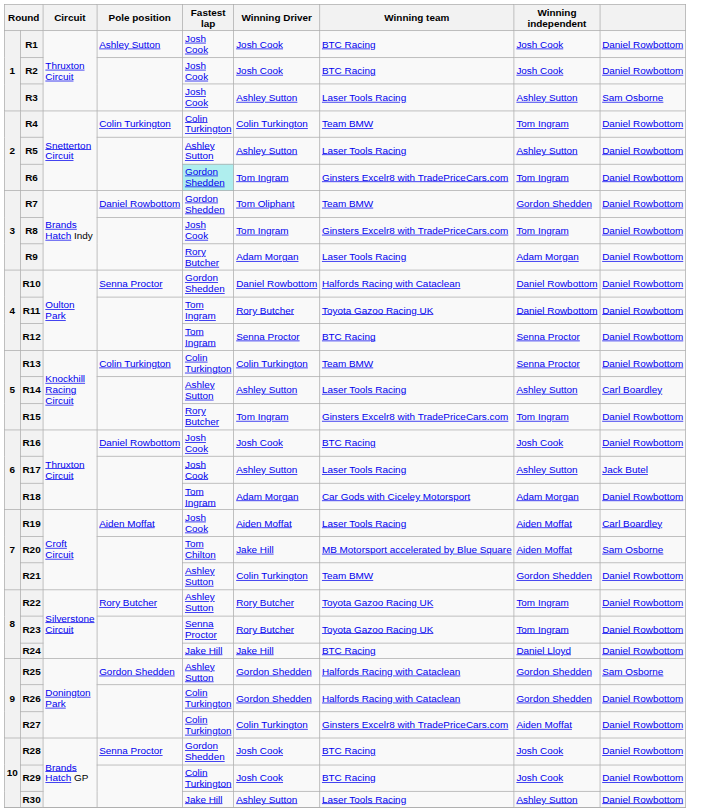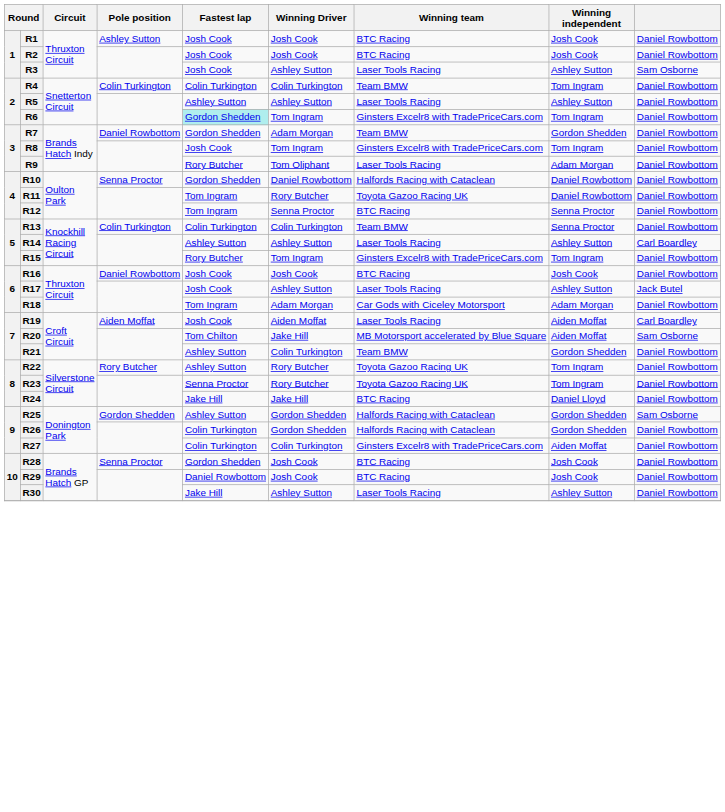 <table class="wikitable" style="font-size: 85%">
 <tr>
 <th colspan=2>Round</th>
 <th>Circuit</th>
 <th>Pole position</th>
 <th>Fastest lap</th>
 <th>Winning Driver</th>
 <th>Winning team</th>
 <th>Winning independent</th>
 <th></th>
 </tr>
 <tr>
 <th rowspan=3>1</th>
 <th>R1</th>
 <td rowspan=3><a href='#'>Thruxton Circuit</a></td>
 <td><a href='#'>Ashley Sutton</a></td>
 <td><a href='#'>Josh Cook</a></td>
 <td><a href='#'>Josh Cook</a></td>
 <td><a href='#'>BTC Racing</a></td>
 <td><a href='#'>Josh Cook</a></td>
 <td nowrap><a href='#'>Daniel Rowbottom</a></td>
 </tr>
 <tr>
 <th>R2</th>
 <td rowspan=2></td>
 <td><a href='#'>Josh Cook</a></td>
 <td><a href='#'>Josh Cook</a></td>
 <td><a href='#'>BTC Racing</a></td>
 <td><a href='#'>Josh Cook</a></td>
 <td><a href='#'>Daniel Rowbottom</a></td>
 </tr>
 <tr>
 <th>R3</th>
 <td><a href='#'>Josh Cook</a></td>
 <td><a href='#'>Ashley Sutton</a></td>
 <td><a href='#'>Laser Tools Racing</a></td>
 <td><a href='#'>Ashley Sutton</a></td>
 <td><a href='#'>Sam Osborne</a></td>
 </tr>
 <tr>
 <th rowspan=3>2</th>
 <th>R4</th>
 <td rowspan=3><a href='#'>Snetterton Circuit</a></td>
 <td><a href='#'>Colin Turkington</a></td>
 <td><a href='#'>Colin Turkington</a></td>
 <td><a href='#'>Colin Turkington</a></td>
 <td><a href='#'>Team BMW</a></td>
 <td><a href='#'>Tom Ingram</a></td>
 <td><a href='#'>Daniel Rowbottom</a></td>
 </tr>
 <tr>
 <th>R5</th>
 <td rowspan=2></td>
 <td><a href='#'>Ashley Sutton</a></td>
 <td><a href='#'>Ashley Sutton</a></td>
 <td><a href='#'>Laser Tools Racing</a></td>
 <td><a href='#'>Ashley Sutton</a></td>
 <td><a href='#'>Daniel Rowbottom</a></td>
 </tr>
 <tr>
 <th>R6</th>
 <td style="background: paleturquoise;"><a href='#'>Gordon Shedden</a></td>
 <td><a href='#'>Tom Ingram</a></td>
 <td nowrap><a href='#'>Ginsters Excelr8 with TradePriceCars.com</a></td>
 <td><a href='#'>Tom Ingram</a></td>
 <td><a href='#'>Daniel Rowbottom</a></td>
 </tr>
 <tr>
 <th rowspan=3>3</th>
 <th>R7</th>
 <td rowspan=3><a href='#'>Brands Hatch</a> Indy</td>
 <td><a href='#'>Daniel Rowbottom</a></td>
 <td><a href='#'>Gordon Shedden</a></td>
-<td><a href='#'>Tom Oliphant</a></td>
+<td><a href='#'>Adam Morgan</a></td>
 <td><a href='#'>Team BMW</a></td>
 <td><a href='#'>Gordon Shedden</a></td>
 <td><a href='#'>Daniel Rowbottom</a></td>
 </tr>
 <tr>
 <th>R8</th>
 <td rowspan=2></td>
 <td><a href='#'>Josh Cook</a></td>
 <td><a href='#'>Tom Ingram</a></td>
 <td><a href='#'>Ginsters Excelr8 with TradePriceCars.com</a></td>
 <td><a href='#'>Tom Ingram</a></td>
 <td><a href='#'>Daniel Rowbottom</a></td>
 </tr>
 <tr>
 <th>R9</th>
 <td><a href='#'>Rory Butcher</a></td>
-<td><a href='#'>Adam Morgan</a></td>
+<td><a href='#'>Tom Oliphant</a></td>
 <td><a href='#'>Laser Tools Racing</a></td>
 <td><a href='#'>Adam Morgan</a></td>
 <td><a href='#'>Daniel Rowbottom</a></td>
 </tr>
 <tr>
 <th rowspan=3>4</th>
 <th>R10</th>
 <td rowspan=3><a href='#'>Oulton Park</a></td>
 <td><a href='#'>Senna Proctor</a></td>
 <td><a href='#'>Gordon Shedden</a></td>
 <td nowrap><a href='#'>Daniel Rowbottom</a></td>
 <td><a href='#'>Halfords Racing with Cataclean</a></td>
 <td><a href='#'>Daniel Rowbottom</a></td>
 <td><a href='#'>Daniel Rowbottom</a></td>
 </tr>
 <tr>
 <th>R11</th>
 <td rowspan=2></td>
 <td><a href='#'>Tom Ingram</a></td>
 <td><a href='#'>Rory Butcher</a></td>
 <td><a href='#'>Toyota Gazoo Racing UK</a></td>
 <td nowrap><a href='#'>Daniel Rowbottom</a></td>
 <td><a href='#'>Daniel Rowbottom</a></td>
 </tr>
 <tr>
 <th>R12</th>
 <td><a href='#'>Tom Ingram</a></td>
 <td><a href='#'>Senna Proctor</a></td>
 <td><a href='#'>BTC Racing</a></td>
 <td><a href='#'>Senna Proctor</a></td>
 <td><a href='#'>Daniel Rowbottom</a></td>
 </tr>
 <tr>
 <th rowspan=3>5</th>
 <th>R13</th>
 <td rowspan=3><a href='#'>Knockhill Racing Circuit</a></td>
 <td><a href='#'>Colin Turkington</a></td>
 <td><a href='#'>Colin Turkington</a></td>
 <td><a href='#'>Colin Turkington</a></td>
 <td><a href='#'>Team BMW</a></td>
 <td><a href='#'>Senna Proctor</a></td>
 <td><a href='#'>Daniel Rowbottom</a></td>
 </tr>
 <tr>
 <th>R14</th>
 <td rowspan=2></td>
 <td><a href='#'>Ashley Sutton</a></td>
 <td><a href='#'>Ashley Sutton</a></td>
 <td><a href='#'>Laser Tools Racing</a></td>
 <td><a href='#'>Ashley Sutton</a></td>
 <td><a href='#'>Carl Boardley</a></td>
 </tr>
 <tr>
 <th>R15</th>
 <td><a href='#'>Rory Butcher</a></td>
 <td><a href='#'>Tom Ingram</a></td>
 <td><a href='#'>Ginsters Excelr8 with TradePriceCars.com</a></td>
 <td><a href='#'>Tom Ingram</a></td>
 <td><a href='#'>Daniel Rowbottom</a></td>
 </tr>
 <tr>
 <th rowspan=3>6</th>
 <th>R16</th>
 <td rowspan=3><a href='#'>Thruxton Circuit</a></td>
 <td nowrap><a href='#'>Daniel Rowbottom</a></td>
 <td><a href='#'>Josh Cook</a></td>
 <td><a href='#'>Josh Cook</a></td>
 <td><a href='#'>BTC Racing</a></td>
 <td><a href='#'>Josh Cook</a></td>
 <td><a href='#'>Daniel Rowbottom</a></td>
 </tr>
 <tr>
 <th>R17</th>
 <td rowspan=2></td>
 <td><a href='#'>Josh Cook</a></td>
 <td><a href='#'>Ashley Sutton</a></td>
 <td><a href='#'>Laser Tools Racing</a></td>
 <td><a href='#'>Ashley Sutton</a></td>
 <td><a href='#'>Jack Butel</a></td>
 </tr>
 <tr>
 <th>R18</th>
 <td><a href='#'>Tom Ingram</a></td>
 <td><a href='#'>Adam Morgan</a></td>
 <td><a href='#'>Car Gods with Ciceley Motorsport</a></td>
 <td><a href='#'>Adam Morgan</a></td>
 <td><a href='#'>Daniel Rowbottom</a></td>
 </tr>
 <tr>
 <th rowspan=3>7</th>
 <th>R19</th>
 <td rowspan=3><a href='#'>Croft Circuit</a></td>
 <td><a href='#'>Aiden Moffat</a></td>
 <td><a href='#'>Josh Cook</a></td>
 <td><a href='#'>Aiden Moffat</a></td>
 <td><a href='#'>Laser Tools Racing</a></td>
 <td><a href='#'>Aiden Moffat</a></td>
 <td><a href='#'>Carl Boardley</a></td>
 </tr>
 <tr>
 <th>R20</th>
 <td rowspan=2></td>
 <td><a href='#'>Tom Chilton</a></td>
 <td><a href='#'>Jake Hill</a></td>
 <td nowrap><a href='#'>MB Motorsport accelerated by Blue Square</a></td>
 <td><a href='#'>Aiden Moffat</a></td>
 <td><a href='#'>Sam Osborne</a></td>
 </tr>
 <tr>
 <th>R21</th>
 <td><a href='#'>Ashley Sutton</a></td>
 <td><a href='#'>Colin Turkington</a></td>
 <td><a href='#'>Team BMW</a></td>
 <td><a href='#'>Gordon Shedden</a></td>
 <td><a href='#'>Daniel Rowbottom</a></td>
 </tr>
 <tr>
 <th rowspan=3>8</th>
 <th>R22</th>
 <td rowspan=3><a href='#'>Silverstone Circuit</a></td>
 <td><a href='#'>Rory Butcher</a></td>
 <td><a href='#'>Ashley Sutton</a></td>
 <td><a href='#'>Rory Butcher</a></td>
 <td><a href='#'>Toyota Gazoo Racing UK</a></td>
 <td><a href='#'>Tom Ingram</a></td>
 <td><a href='#'>Daniel Rowbottom</a></td>
 </tr>
 <tr>
 <th>R23</th>
 <td rowspan=2></td>
 <td><a href='#'>Senna Proctor</a></td>
 <td><a href='#'>Rory Butcher</a></td>
 <td><a href='#'>Toyota Gazoo Racing UK</a></td>
 <td><a href='#'>Tom Ingram</a></td>
 <td><a href='#'>Daniel Rowbottom</a></td>
 </tr>
 <tr>
 <th>R24</th>
 <td><a href='#'>Jake Hill</a></td>
 <td><a href='#'>Jake Hill</a></td>
 <td><a href='#'>BTC Racing</a></td>
 <td><a href='#'>Daniel Lloyd</a></td>
 <td><a href='#'>Daniel Rowbottom</a></td>
 </tr>
 <tr>
 <th rowspan=3>9</th>
 <th>R25</th>
 <td rowspan=3><a href='#'>Donington Park</a></td>
 <td><a href='#'>Gordon Shedden</a></td>
 <td><a href='#'>Ashley Sutton</a></td>
 <td><a href='#'>Gordon Shedden</a></td>
 <td><a href='#'>Halfords Racing with Cataclean</a></td>
 <td><a href='#'>Gordon Shedden</a></td>
 <td><a href='#'>Sam Osborne</a></td>
 </tr>
 <tr>
 <th>R26</th>
 <td rowspan=2></td>
 <td><a href='#'>Colin Turkington</a></td>
 <td><a href='#'>Gordon Shedden</a></td>
 <td><a href='#'>Halfords Racing with Cataclean</a></td>
 <td><a href='#'>Gordon Shedden</a></td>
 <td><a href='#'>Daniel Rowbottom</a></td>
 </tr>
 <tr>
 <th>R27</th>
 <td><a href='#'>Colin Turkington</a></td>
 <td><a href='#'>Colin Turkington</a></td>
 <td nowrap><a href='#'>Ginsters Excelr8 with TradePriceCars.com</a></td>
 <td><a href='#'>Aiden Moffat</a></td>
 <td><a href='#'>Daniel Rowbottom</a></td>
 </tr>
 <tr>
 <th rowspan=3>10</th>
 <th>R28</th>
 <td rowspan=3><a href='#'>Brands Hatch</a> GP</td>
 <td><a href='#'>Senna Proctor</a></td>
 <td><a href='#'>Gordon Shedden</a></td>
 <td><a href='#'>Josh Cook</a></td>
 <td><a href='#'>BTC Racing</a></td>
 <td><a href='#'>Josh Cook</a></td>
 <td><a href='#'>Daniel Rowbottom</a></td>
 </tr>
 <tr>
 <th>R29</th>
 <td rowspan=2></td>
-<td><a href='#'>Colin Turkington</a></td>
+<td nowrap><a href='#'>Daniel Rowbottom</a></td>
 <td><a href='#'>Josh Cook</a></td>
 <td><a href='#'>BTC Racing</a></td>
 <td><a href='#'>Josh Cook</a></td>
 <td><a href='#'>Daniel Rowbottom</a></td>
 </tr>
 <tr>
 <th>R30</th>
 <td><a href='#'>Jake Hill</a></td>
 <td><a href='#'>Ashley Sutton</a></td>
 <td><a href='#'>Laser Tools Racing</a></td>
 <td><a href='#'>Ashley Sutton</a></td>
 <td><a href='#'>Daniel Rowbottom</a></td>
 </tr>
 <tr>
 </tr>
 </table>
